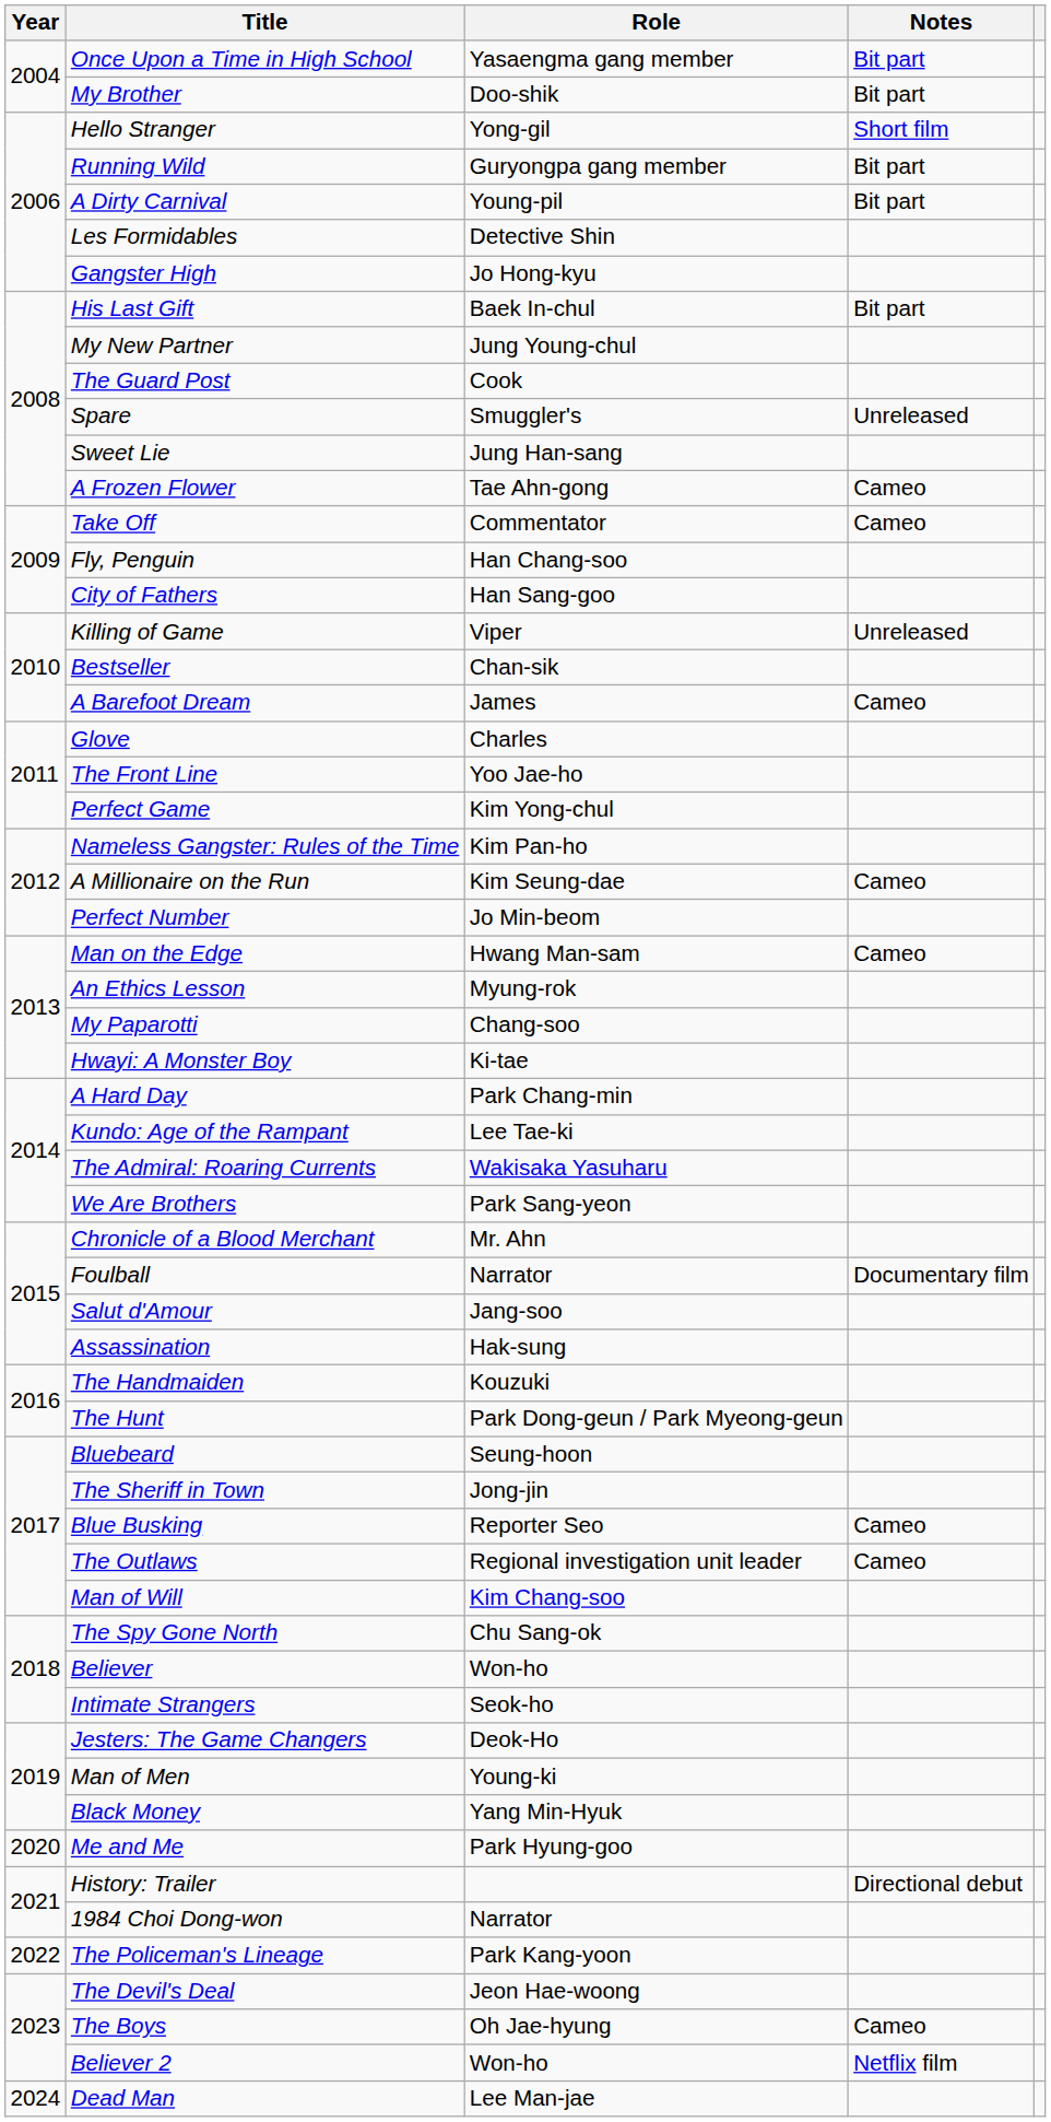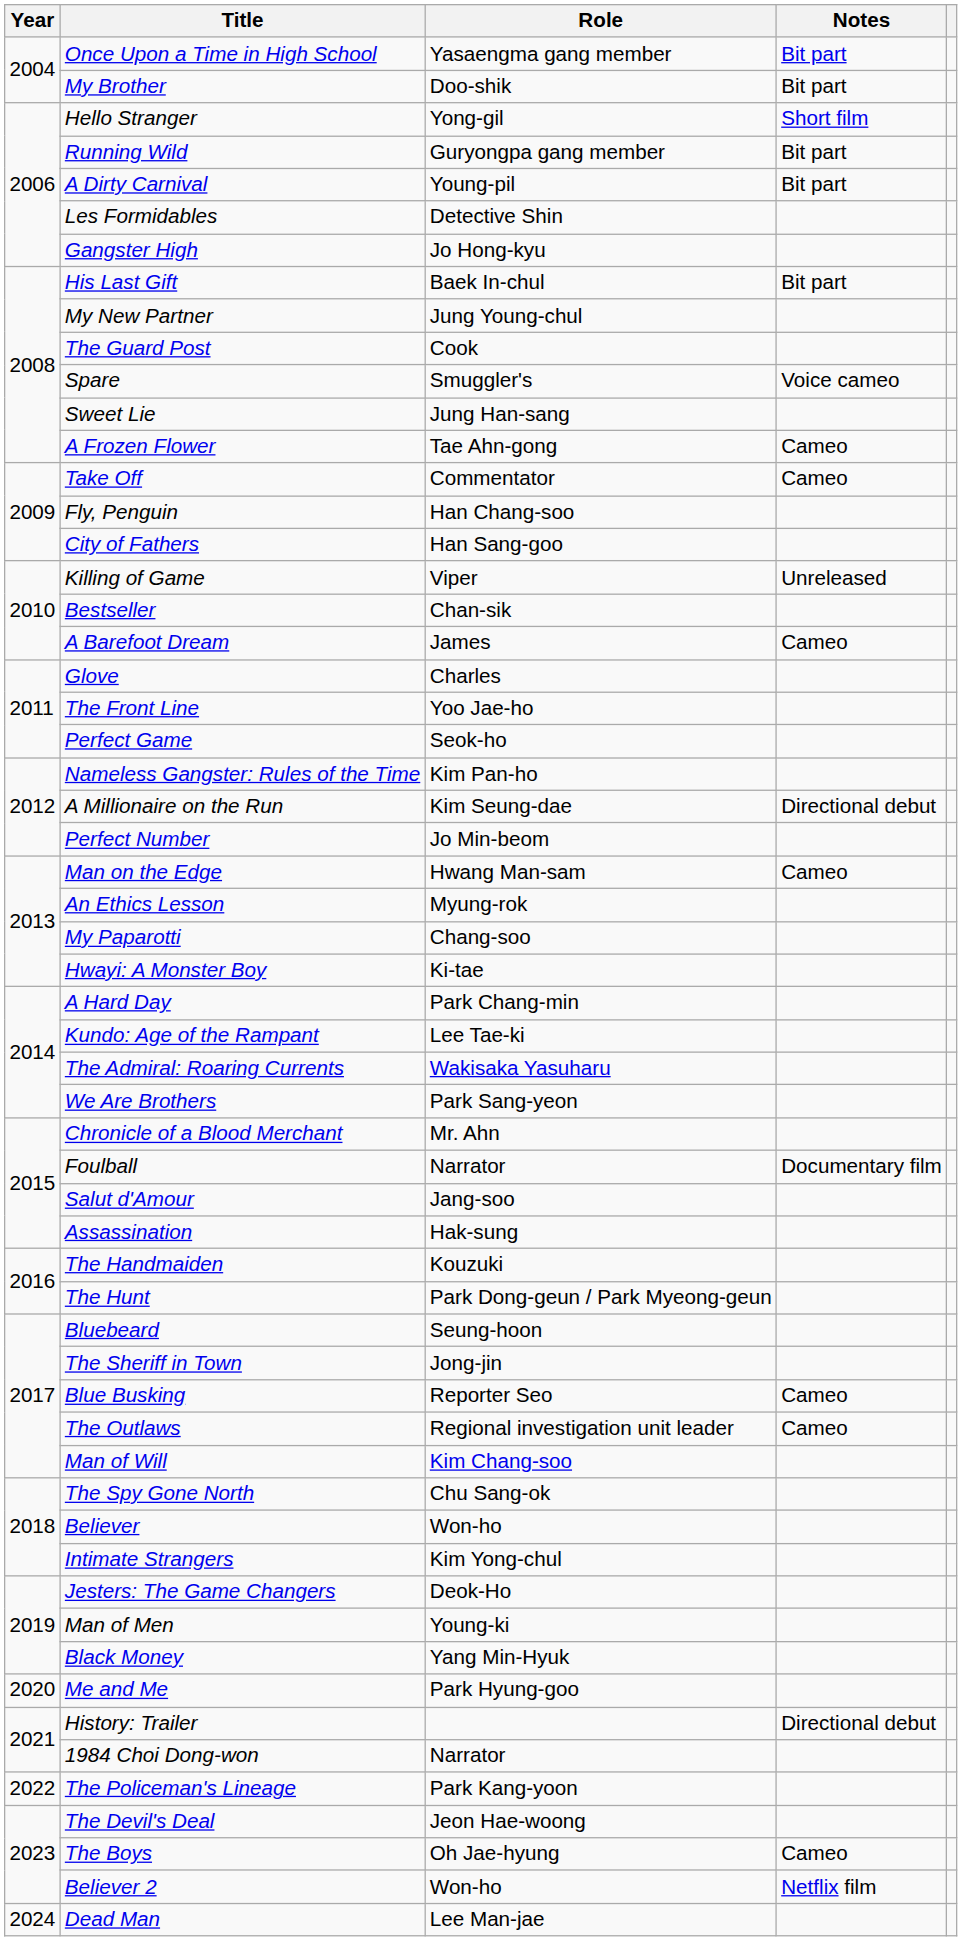 <table class="wikitable sortable">
 <tr>
 <th>Year</th>
 <th>Title</th>
 <th>Role</th>
 <th class="unsortable">Notes</th>
 <th scope="col" class="unsortable"></th>
 </tr>
 <tr>
 <td rowspan=2>2004</td>
 <td><em><a href='#'>Once Upon a Time in High School</a></em></td>
 <td>Yasaengma gang member</td>
 <td><a href='#'>Bit part</a></td>
 <td></td>
 </tr>
 <tr>
 <td><em><a href='#'>My Brother</a></em></td>
 <td>Doo-shik</td>
 <td>Bit part</td>
 <td></td>
 </tr>
 <tr>
 <td rowspan=5>2006</td>
 <td><em>Hello Stranger</em></td>
 <td>Yong-gil</td>
 <td><a href='#'>Short film</a></td>
 <td></td>
 </tr>
 <tr>
 <td><em><a href='#'>Running Wild</a></em></td>
 <td>Guryongpa gang member</td>
 <td>Bit part</td>
 <td></td>
 </tr>
 <tr>
 <td><em><a href='#'>A Dirty Carnival</a></em></td>
 <td>Young-pil</td>
 <td>Bit part</td>
 <td></td>
 </tr>
 <tr>
 <td><em>Les Formidables</em></td>
 <td>Detective Shin</td>
 <td></td>
 <td></td>
 </tr>
 <tr>
 <td><em><a href='#'>Gangster High</a></em></td>
 <td>Jo Hong-kyu</td>
 <td></td>
 <td></td>
 </tr>
 <tr>
 <td rowspan=6>2008</td>
 <td><em><a href='#'>His Last Gift</a></em></td>
 <td>Baek In-chul</td>
 <td>Bit part</td>
 <td></td>
 </tr>
 <tr>
 <td><em>My New Partner</em></td>
 <td>Jung Young-chul</td>
 <td></td>
 <td></td>
 </tr>
 <tr>
 <td><em><a href='#'>The Guard Post</a></em></td>
 <td>Cook</td>
 <td></td>
 <td></td>
 </tr>
 <tr>
 <td><em>Spare</em></td>
 <td>Smuggler's</td>
-<td>Unreleased</td>
+<td>Voice cameo</td>
 <td></td>
 </tr>
 <tr>
 <td><em>Sweet Lie</em></td>
 <td>Jung Han-sang</td>
 <td></td>
 <td></td>
 </tr>
 <tr>
 <td><em><a href='#'>A Frozen Flower</a></em></td>
 <td>Tae Ahn-gong</td>
 <td>Cameo</td>
 <td></td>
 </tr>
 <tr>
 <td rowspan=3>2009</td>
 <td><em><a href='#'>Take Off</a></em></td>
 <td>Commentator</td>
 <td>Cameo</td>
 <td></td>
 </tr>
 <tr>
 <td><em>Fly, Penguin</em></td>
 <td>Han Chang-soo</td>
 <td></td>
 <td></td>
 </tr>
 <tr>
 <td><em><a href='#'>City of Fathers</a></em></td>
 <td>Han Sang-goo</td>
 <td></td>
 <td></td>
 </tr>
 <tr>
 <td rowspan=3>2010</td>
 <td><em>Killing of Game</em></td>
 <td>Viper</td>
 <td>Unreleased</td>
 <td></td>
 </tr>
 <tr>
 <td><em><a href='#'>Bestseller</a></em></td>
 <td>Chan-sik</td>
 <td></td>
 <td></td>
 </tr>
 <tr>
 <td><em><a href='#'>A Barefoot Dream</a></em></td>
 <td>James</td>
 <td>Cameo</td>
 <td></td>
 </tr>
 <tr>
 <td rowspan=3>2011</td>
 <td><em><a href='#'>Glove</a></em></td>
 <td>Charles</td>
 <td></td>
 <td></td>
 </tr>
 <tr>
 <td><em><a href='#'>The Front Line</a></em></td>
 <td>Yoo Jae-ho</td>
 <td></td>
 <td></td>
 </tr>
 <tr>
 <td><em><a href='#'>Perfect Game</a></em></td>
-<td>Kim Yong-chul</td>
+<td>Seok-ho</td>
 <td></td>
 <td></td>
 </tr>
 <tr>
 <td rowspan=3>2012</td>
 <td><em><a href='#'>Nameless Gangster: Rules of the Time</a></em></td>
 <td>Kim Pan-ho</td>
 <td></td>
 <td></td>
 </tr>
 <tr>
 <td><em>A Millionaire on the Run</em></td>
 <td>Kim Seung-dae</td>
-<td>Cameo</td>
+<td>Directional debut</td>
 <td></td>
 </tr>
 <tr>
 <td><em><a href='#'>Perfect Number</a></em></td>
 <td>Jo Min-beom</td>
 <td></td>
 <td></td>
 </tr>
 <tr>
 <td rowspan=4>2013</td>
 <td><em><a href='#'>Man on the Edge</a></em></td>
 <td>Hwang Man-sam</td>
 <td>Cameo</td>
 <td></td>
 </tr>
 <tr>
 <td><em><a href='#'>An Ethics Lesson</a></em></td>
 <td>Myung-rok</td>
 <td></td>
 <td></td>
 </tr>
 <tr>
 <td><em><a href='#'>My Paparotti</a></em></td>
 <td>Chang-soo</td>
 <td></td>
 <td></td>
 </tr>
 <tr>
 <td><em><a href='#'>Hwayi: A Monster Boy</a></em></td>
 <td>Ki-tae</td>
 <td></td>
 <td></td>
 </tr>
 <tr>
 <td rowspan=4>2014</td>
 <td><em><a href='#'>A Hard Day</a></em></td>
 <td>Park Chang-min</td>
 <td></td>
 <td></td>
 </tr>
 <tr>
 <td><em><a href='#'>Kundo: Age of the Rampant</a></em></td>
 <td>Lee Tae-ki</td>
 <td></td>
 <td></td>
 </tr>
 <tr>
 <td><em><a href='#'>The Admiral: Roaring Currents</a></em></td>
 <td><a href='#'>Wakisaka Yasuharu</a></td>
 <td></td>
 <td></td>
 </tr>
 <tr>
 <td><em><a href='#'>We Are Brothers</a></em></td>
 <td>Park Sang-yeon</td>
 <td></td>
 <td></td>
 </tr>
 <tr>
 <td rowspan=4>2015</td>
 <td><em><a href='#'>Chronicle of a Blood Merchant</a></em></td>
 <td>Mr. Ahn</td>
 <td></td>
 <td></td>
 </tr>
 <tr>
 <td><em>Foulball</em></td>
 <td>Narrator</td>
 <td>Documentary film</td>
 <td></td>
 </tr>
 <tr>
 <td><em><a href='#'>Salut d'Amour</a></em></td>
 <td>Jang-soo</td>
 <td></td>
 <td></td>
 </tr>
 <tr>
 <td><em><a href='#'>Assassination</a></em></td>
 <td>Hak-sung</td>
 <td></td>
 <td></td>
 </tr>
 <tr>
 <td rowspan=2>2016</td>
 <td><em><a href='#'>The Handmaiden</a></em></td>
 <td>Kouzuki</td>
 <td></td>
 <td></td>
 </tr>
 <tr>
 <td><em><a href='#'>The Hunt</a></em></td>
 <td>Park Dong-geun / Park Myeong-geun</td>
 <td></td>
 <td></td>
 </tr>
 <tr>
 <td rowspan=5>2017</td>
 <td><em><a href='#'>Bluebeard</a></em></td>
 <td>Seung-hoon</td>
 <td></td>
 <td></td>
 </tr>
 <tr>
 <td><em><a href='#'>The Sheriff in Town</a></em></td>
 <td>Jong-jin</td>
 <td></td>
 <td></td>
 </tr>
 <tr>
 <td><em><a href='#'>Blue Busking</a></em></td>
 <td>Reporter Seo</td>
 <td>Cameo</td>
 <td></td>
 </tr>
 <tr>
 <td><em><a href='#'>The Outlaws</a></em></td>
 <td>Regional investigation unit leader</td>
 <td>Cameo</td>
 <td></td>
 </tr>
 <tr>
 <td><em><a href='#'>Man of Will</a></em></td>
 <td><a href='#'>Kim Chang-soo</a></td>
 <td></td>
 <td></td>
 </tr>
 <tr>
 <td rowspan=3>2018</td>
 <td><em><a href='#'>The Spy Gone North</a></em></td>
 <td>Chu Sang-ok</td>
 <td></td>
 <td></td>
 </tr>
 <tr>
 <td><em><a href='#'>Believer</a></em></td>
 <td>Won-ho</td>
 <td></td>
 <td></td>
 </tr>
 <tr>
 <td><em><a href='#'>Intimate Strangers</a></em></td>
-<td>Seok-ho</td>
+<td>Kim Yong-chul</td>
 <td></td>
 <td></td>
 </tr>
 <tr>
 <td rowspan="3">2019</td>
 <td><em><a href='#'>Jesters: The Game Changers</a> </em></td>
 <td>Deok-Ho</td>
 <td></td>
 <td></td>
 </tr>
 <tr>
 <td><em>Man of Men</em></td>
 <td>Young-ki</td>
 <td></td>
 <td></td>
 </tr>
 <tr>
 <td><em><a href='#'>Black Money</a></em></td>
 <td>Yang Min-Hyuk</td>
 <td></td>
 <td></td>
 </tr>
 <tr>
 <td rowspan="1">2020</td>
 <td><em><a href='#'>Me and Me</a></em></td>
 <td>Park Hyung-goo</td>
 <td></td>
 <td></td>
 </tr>
 <tr>
 <td rowspan=2>2021</td>
 <td><em>History: Trailer</em></td>
 <td></td>
 <td>Directional debut</td>
 <td></td>
 </tr>
 <tr>
 <td><em>1984 Choi Dong-won</em></td>
 <td>Narrator</td>
 <td></td>
 <td></td>
 </tr>
 <tr>
 <td>2022</td>
 <td><em><a href='#'>The Policeman's Lineage</a></em></td>
 <td>Park Kang-yoon</td>
 <td></td>
 <td></td>
 </tr>
 <tr>
 <td rowspan=3>2023</td>
 <td><em><a href='#'>The Devil's Deal</a></em></td>
 <td>Jeon Hae-woong</td>
 <td></td>
 <td></td>
 </tr>
 <tr>
 <td><em><a href='#'>The Boys</a></em></td>
 <td>Oh Jae-hyung</td>
 <td>Cameo</td>
 <td></td>
 </tr>
 <tr>
 <td><em><a href='#'>Believer 2</a></em></td>
 <td>Won-ho</td>
 <td><a href='#'>Netflix</a> film</td>
 <td></td>
 </tr>
 <tr>
 <td>2024</td>
 <td><em><a href='#'>Dead Man</a></em></td>
 <td>Lee Man-jae</td>
 <td></td>
 <td></td>
 </tr>
 </table>
